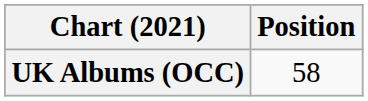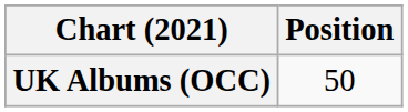 <table class="wikitable plainrowheaders" style="text-align:center">
 <tr>
 <th scope="col">Chart (2021)</th>
 <th scope="col">Position</th>
 </tr>
 <tr>
 <th scope="row">UK Albums (OCC)</th>
-<td>58</td>
+<td>50</td>
 </tr>
 </table>
